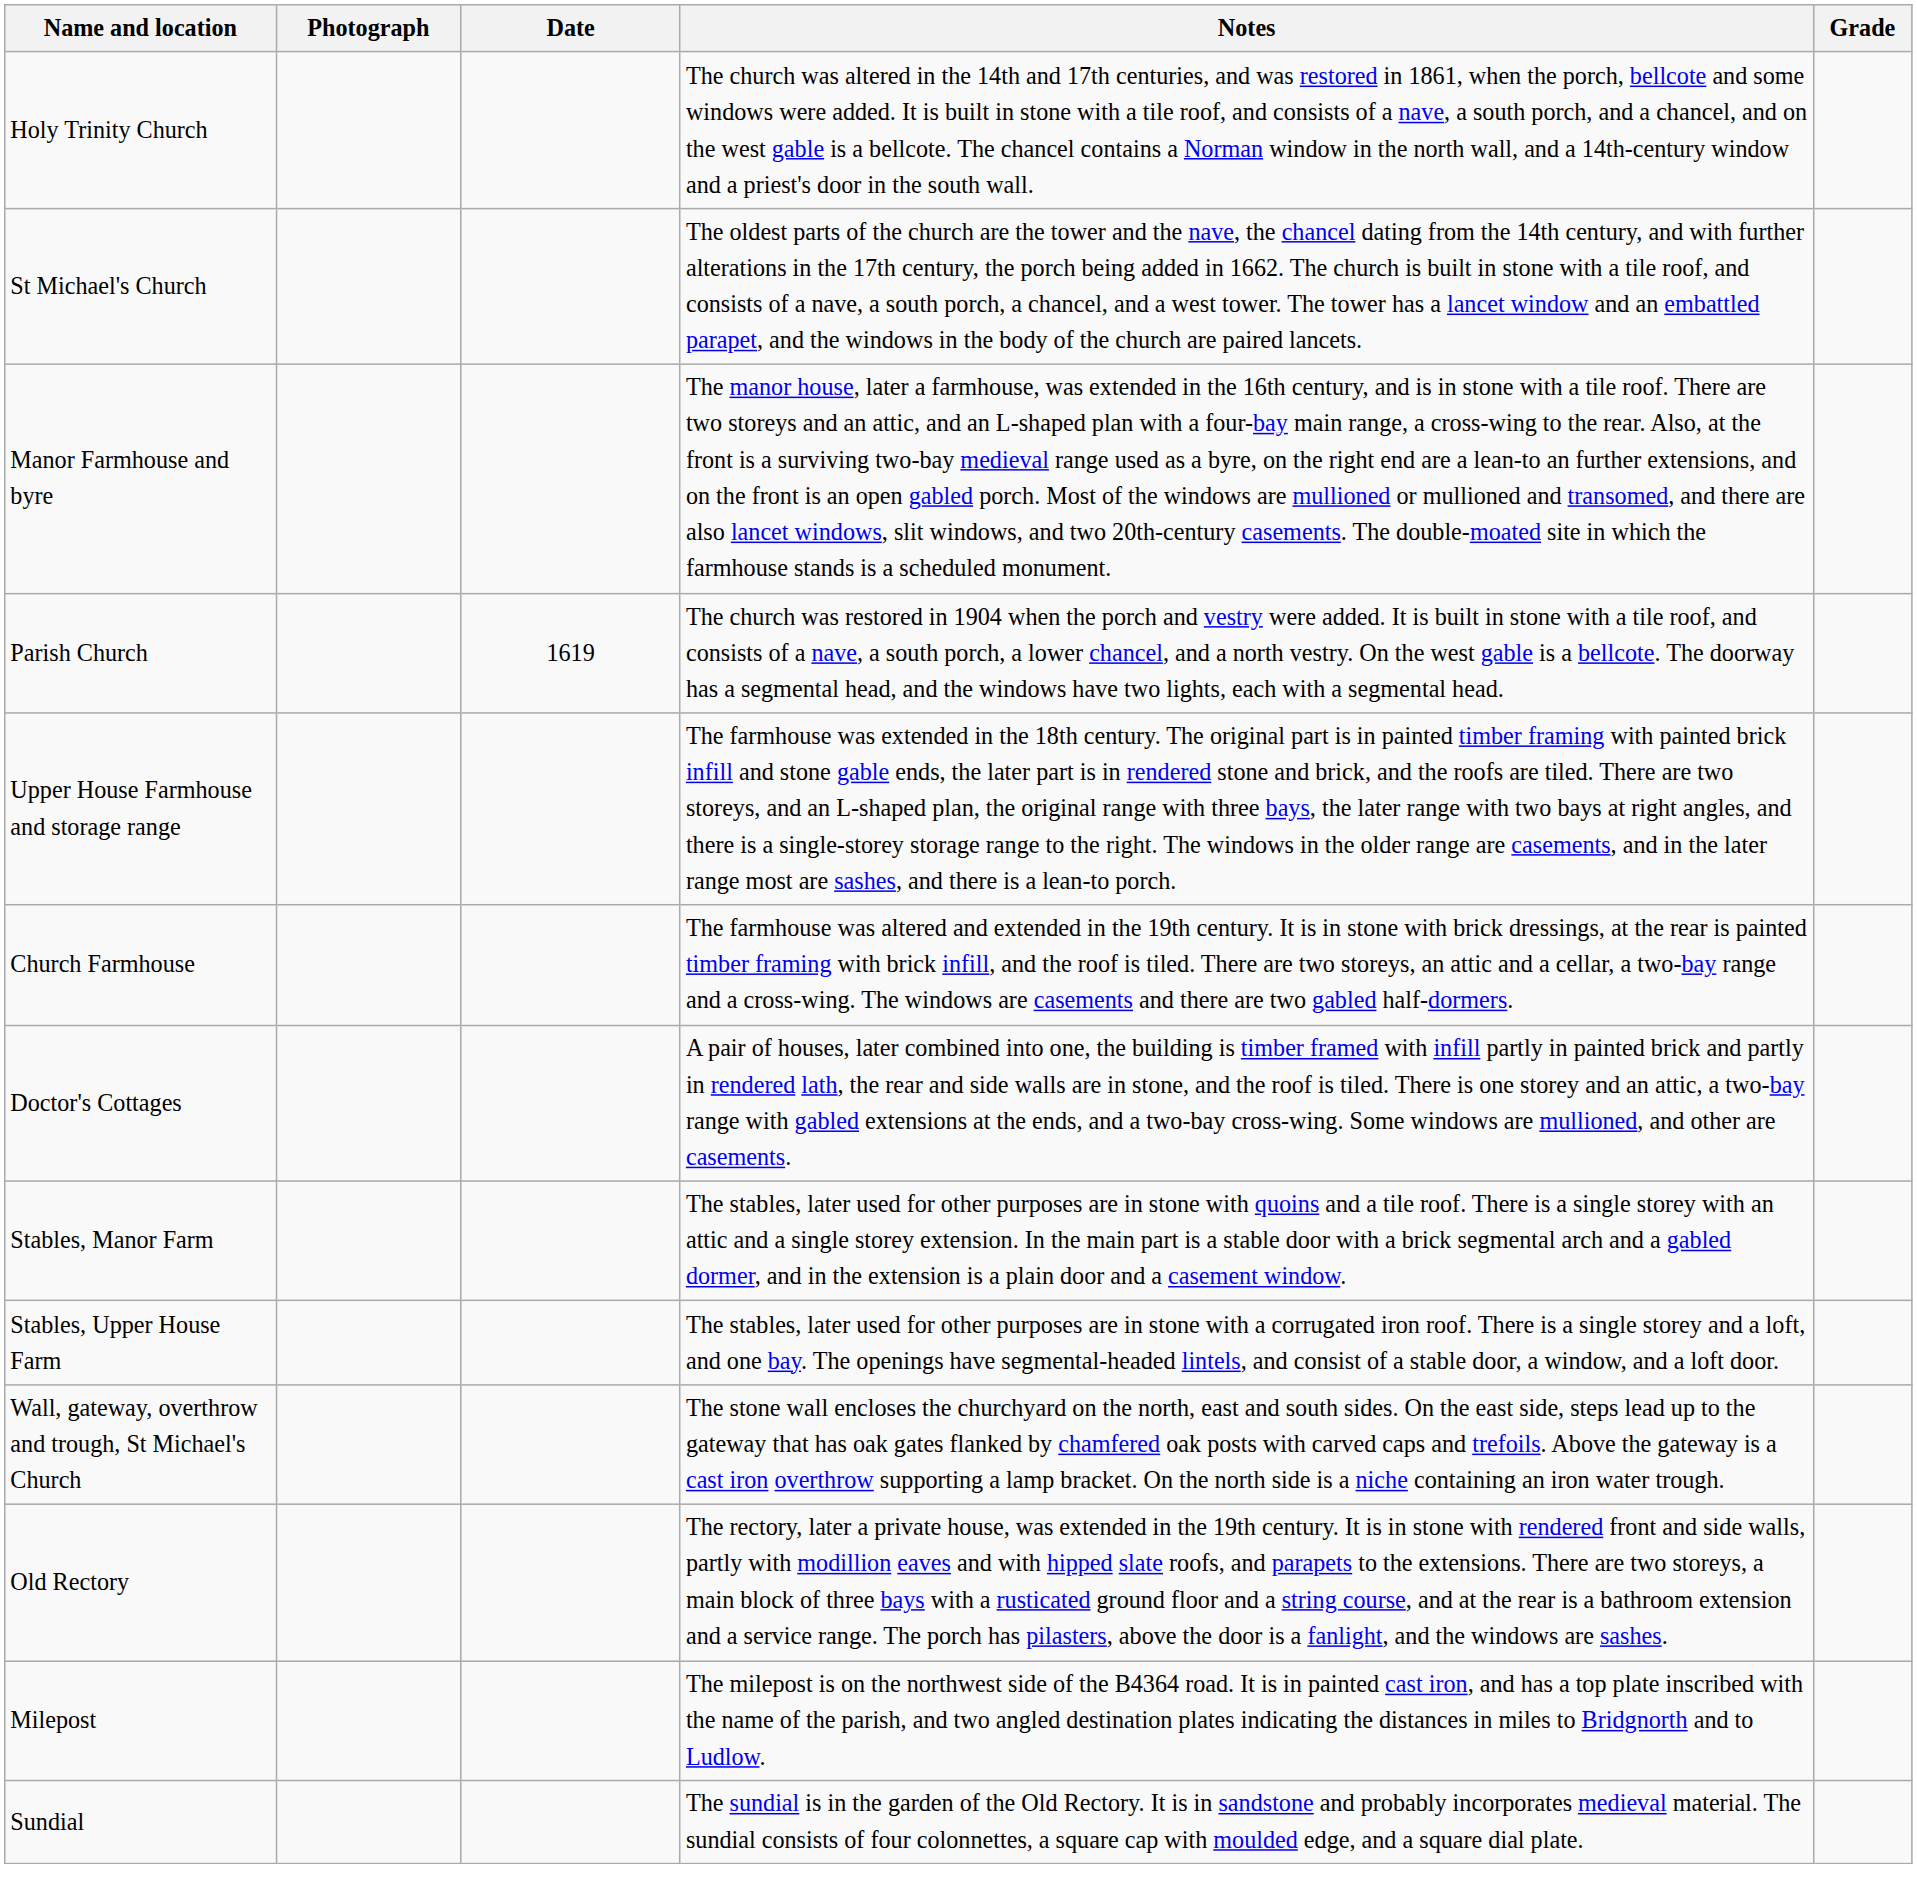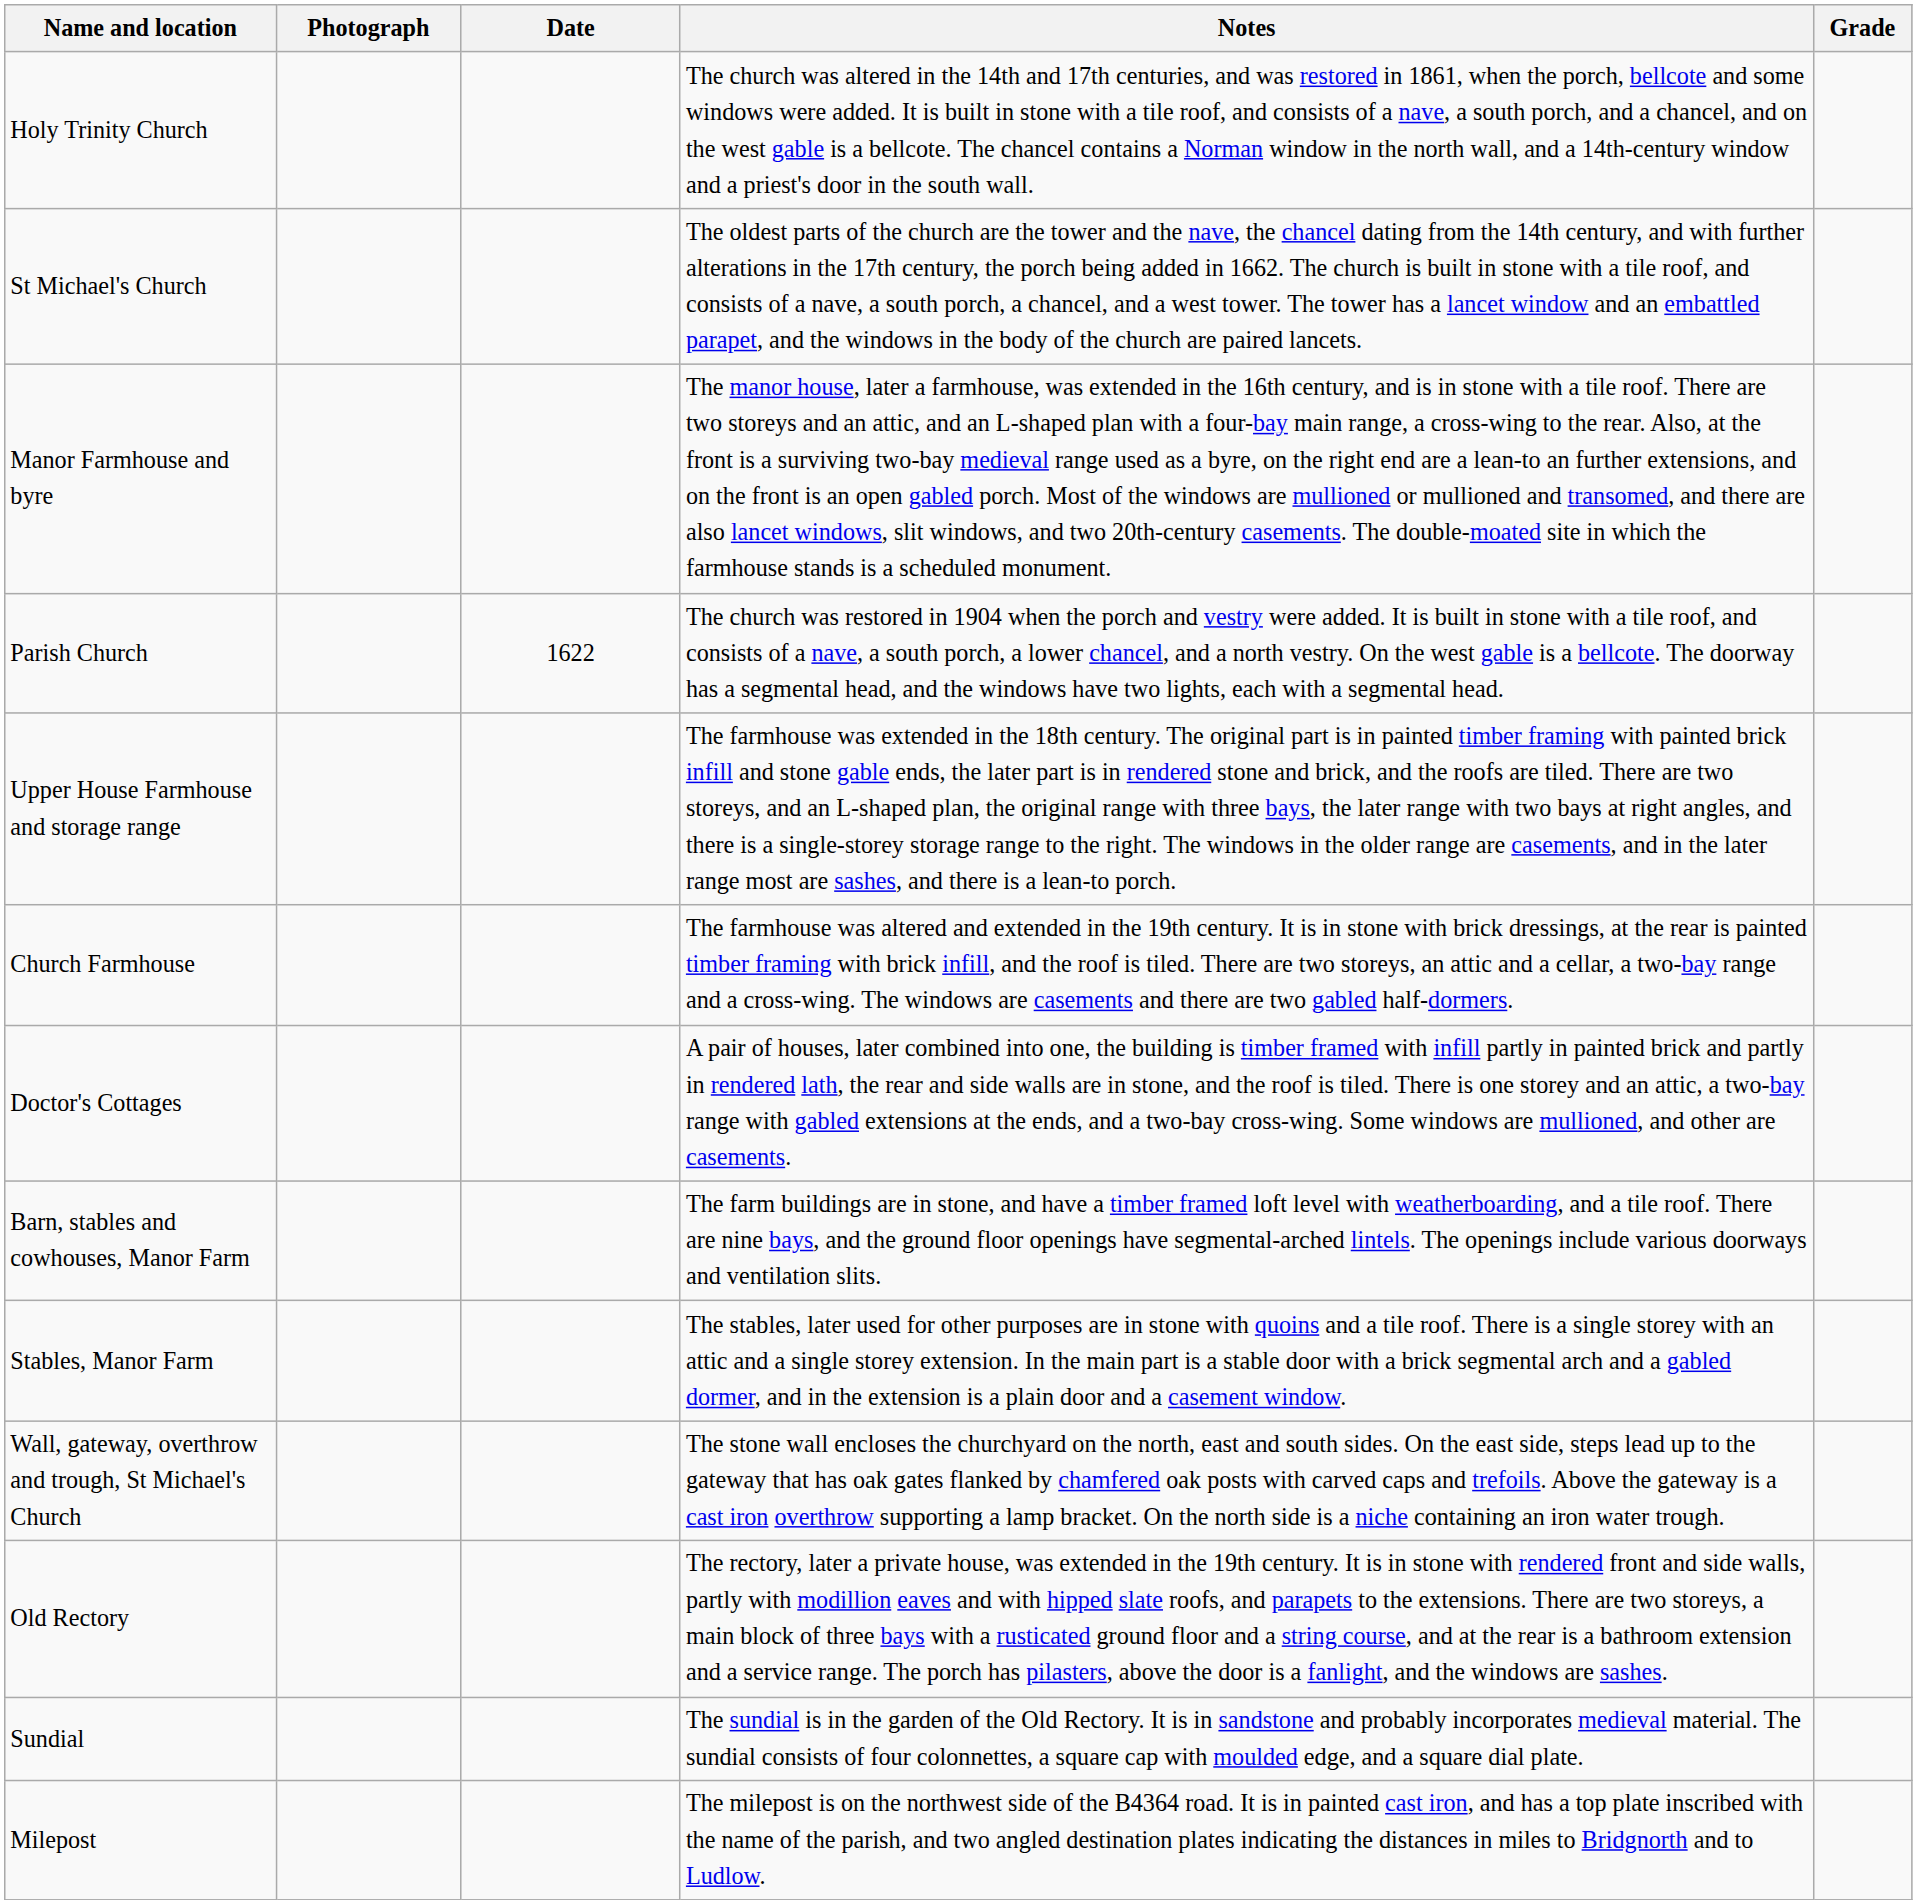 <table class="wikitable sortable plainrowheaders" style="width:100%; border:0; text-align:left; line-height:150%;">
 <tr>
 <th scope="col"  style="width:150px">Name and location</th>
 <th scope="col"  style="width:100px" class="unsortable">Photograph</th>
 <th scope="col"  style="width:120px">Date</th>
 <th scope="col"  style="width:650px" class="unsortable">Notes</th>
 <th scope="col"  style="width:50px">Grade</th>
 </tr>
 <tr>
 <td>Holy Trinity Church<br><small></small></td>
 <td></td>
 <td align="center"></td>
 <td>The church was altered in the 14th and 17th centuries, and was <a href='#'>restored</a> in 1861, when the porch, <a href='#'>bellcote</a> and some windows were added.  It is built in stone with a tile roof, and consists of a <a href='#'>nave</a>, a south porch, and a chancel, and on the west <a href='#'>gable</a> is a bellcote.  The chancel contains a <a href='#'>Norman</a> window in the north wall, and a 14th-century window and a priest's door in the south wall.</td>
 <td align="center" ></td>
 </tr>
 <tr>
 <td>St Michael's Church<br><small></small></td>
 <td></td>
 <td align="center"></td>
 <td>The oldest parts of the church are the tower and the <a href='#'>nave</a>, the <a href='#'>chancel</a> dating from the 14th century, and with further alterations in the 17th century, the porch being added in 1662.  The church is built in stone with a tile roof, and consists of a nave, a south porch, a chancel, and a west tower.  The tower has a <a href='#'>lancet window</a> and an <a href='#'>embattled</a> <a href='#'>parapet</a>, and the windows in the body of the church are paired lancets.</td>
 <td align="center" ></td>
 </tr>
 <tr>
 <td>Manor Farmhouse and byre<br><small></small></td>
 <td></td>
 <td align="center"></td>
 <td>The <a href='#'>manor house</a>, later a farmhouse, was extended in the 16th century, and is in stone with a tile roof.  There are two storeys and an attic, and an L-shaped plan with a four-<a href='#'>bay</a> main range, a cross-wing to the rear.  Also, at the front is a surviving two-bay <a href='#'>medieval</a> range used as a byre, on the right end are a lean-to an further extensions, and on the front is an open <a href='#'>gabled</a> porch.  Most of the windows are <a href='#'>mullioned</a> or mullioned and <a href='#'>transomed</a>, and there are also <a href='#'>lancet windows</a>, slit windows, and two 20th-century <a href='#'>casements</a>.  The double-<a href='#'>moated</a> site in which the farmhouse stands is a scheduled monument.</td>
 <td align="center" ></td>
 </tr>
 <tr>
 <td>Parish Church<br><small></small></td>
 <td></td>
-<td align="center">1619</td>
+<td align="center">1622</td>
 <td>The church was restored in 1904 when the porch and <a href='#'>vestry</a> were added.  It is built in stone with a tile roof, and consists of a <a href='#'>nave</a>, a south porch, a lower <a href='#'>chancel</a>, and a north vestry.  On the west <a href='#'>gable</a> is a <a href='#'>bellcote</a>.  The doorway has a segmental head, and the windows have two lights, each with a segmental head.</td>
 <td align="center" ></td>
 </tr>
 <tr>
 <td>Upper House Farmhouse and storage range<br><small></small></td>
 <td></td>
 <td align="center"></td>
 <td>The farmhouse was extended in the 18th century.  The original part is in painted <a href='#'>timber framing</a> with painted brick <a href='#'>infill</a> and stone <a href='#'>gable</a> ends, the later part is in <a href='#'>rendered</a> stone and brick, and the roofs are tiled.  There are two storeys, and an L-shaped plan, the original range with three <a href='#'>bays</a>, the later range with two bays at right angles, and there is a single-storey storage range to the right.  The windows in the older range are <a href='#'>casements</a>, and in the later range most are <a href='#'>sashes</a>, and there is a lean-to porch.</td>
 <td align="center" ></td>
 </tr>
 <tr>
 <td>Church Farmhouse<br><small></small></td>
 <td></td>
 <td align="center"></td>
 <td>The farmhouse was altered and extended in the 19th century.  It is in stone with brick dressings, at the rear is painted <a href='#'>timber framing</a> with brick <a href='#'>infill</a>, and the roof is tiled.  There are two storeys, an attic and a cellar, a two-<a href='#'>bay</a> range and a cross-wing.  The windows are <a href='#'>casements</a> and there are two <a href='#'>gabled</a> half-<a href='#'>dormers</a>.</td>
 <td align="center" ></td>
 </tr>
 <tr>
 <td>Doctor's Cottages<br><small></small></td>
 <td></td>
 <td align="center"></td>
 <td>A pair of houses, later combined into one, the building is <a href='#'>timber framed</a> with <a href='#'>infill</a> partly in painted brick and partly in <a href='#'>rendered</a> <a href='#'>lath</a>, the rear and side walls are in stone, and the roof is tiled.  There is one storey and an attic, a two-<a href='#'>bay</a> range with <a href='#'>gabled</a> extensions at the ends, and a two-bay cross-wing.  Some windows are <a href='#'>mullioned</a>, and other are <a href='#'>casements</a>.</td>
 <td align="center" ></td>
 </tr>
 <tr>
+<td>Barn, stables and cowhouses, Manor Farm<br><small></small></td>
+<td></td>
+<td align="center"></td>
+<td>The farm buildings are in stone, and have a <a href='#'>timber framed</a> loft level with <a href='#'>weatherboarding</a>, and a tile roof.  There are nine <a href='#'>bays</a>, and the ground floor openings have segmental-arched <a href='#'>lintels</a>.  The openings include various doorways and ventilation slits.</td>
+<td align="center" ></td>
+</tr>
+<tr>
 <td>Stables, Manor Farm<br><small></small></td>
 <td></td>
 <td align="center"></td>
 <td>The stables, later used for other purposes are in stone with <a href='#'>quoins</a> and a tile roof.  There is a single storey with an attic and a single storey extension.  In the main part is a stable door with a brick segmental arch and a <a href='#'>gabled</a> <a href='#'>dormer</a>, and in the extension is a plain door and a <a href='#'>casement window</a>.</td>
-<td align="center" ></td>
-</tr>
-<tr>
-<td>Stables, Upper House Farm<br><small></small></td>
-<td></td>
-<td align="center"></td>
-<td>The stables, later used for other purposes are in stone with a corrugated iron roof.  There is a single storey and a loft, and one <a href='#'>bay</a>.  The openings have segmental-headed <a href='#'>lintels</a>, and consist of a stable door, a window, and a loft door.</td>
 <td align="center" ></td>
 </tr>
 <tr>
 <td>Wall, gateway, overthrow and trough, St Michael's Church<br><small></small></td>
 <td></td>
 <td align="center"></td>
 <td>The stone wall encloses the churchyard on the north, east and south sides.  On the east side, steps lead up to the gateway that has oak gates flanked by <a href='#'>chamfered</a> oak posts with carved caps and <a href='#'>trefoils</a>.  Above the gateway is a <a href='#'>cast iron</a> <a href='#'>overthrow</a> supporting a lamp bracket.  On the north side is a <a href='#'>niche</a> containing an iron water trough.</td>
 <td align="center" ></td>
 </tr>
 <tr>
 <td>Old Rectory<br><small></small></td>
 <td></td>
 <td align="center"></td>
 <td>The rectory, later a private house, was extended in the 19th century.  It is in stone with <a href='#'>rendered</a> front and side walls, partly with <a href='#'>modillion</a> <a href='#'>eaves</a> and with <a href='#'>hipped</a> <a href='#'>slate</a> roofs, and <a href='#'>parapets</a> to the extensions.  There are two storeys, a main block of three <a href='#'>bays</a> with a <a href='#'>rusticated</a> ground floor and a <a href='#'>string course</a>, and at the rear is a bathroom extension and a service range.  The porch has <a href='#'>pilasters</a>, above the door is a <a href='#'>fanlight</a>, and the windows are <a href='#'>sashes</a>.</td>
 <td align="center" ></td>
 </tr>
 <tr>
+<td>Sundial<br><small></small></td>
+<td></td>
+<td align="center"></td>
+<td>The <a href='#'>sundial</a> is in the garden of the Old Rectory.  It is in <a href='#'>sandstone</a> and probably incorporates <a href='#'>medieval</a> material.  The sundial consists of four colonnettes, a square cap with <a href='#'>moulded</a> edge, and a square dial plate.</td>
+<td align="center" ></td>
+</tr>
+<tr>
 <td>Milepost<br><small></small></td>
 <td></td>
 <td align="center"></td>
 <td>The milepost is on the northwest side of the B4364 road.  It is in painted <a href='#'>cast iron</a>, and has a top plate inscribed with the name of the parish, and two angled destination plates indicating the distances in miles to <a href='#'>Bridgnorth</a> and to <a href='#'>Ludlow</a>.</td>
 <td align="center" ></td>
 </tr>
 <tr>
-<td>Sundial<br><small></small></td>
-<td></td>
-<td align="center"></td>
-<td>The <a href='#'>sundial</a> is in the garden of the Old Rectory.  It is in <a href='#'>sandstone</a> and probably incorporates <a href='#'>medieval</a> material.  The sundial consists of four colonnettes, a square cap with <a href='#'>moulded</a> edge, and a square dial plate.</td>
-<td align="center" ></td>
-</tr>
-<tr>
 </tr>
 </table>
